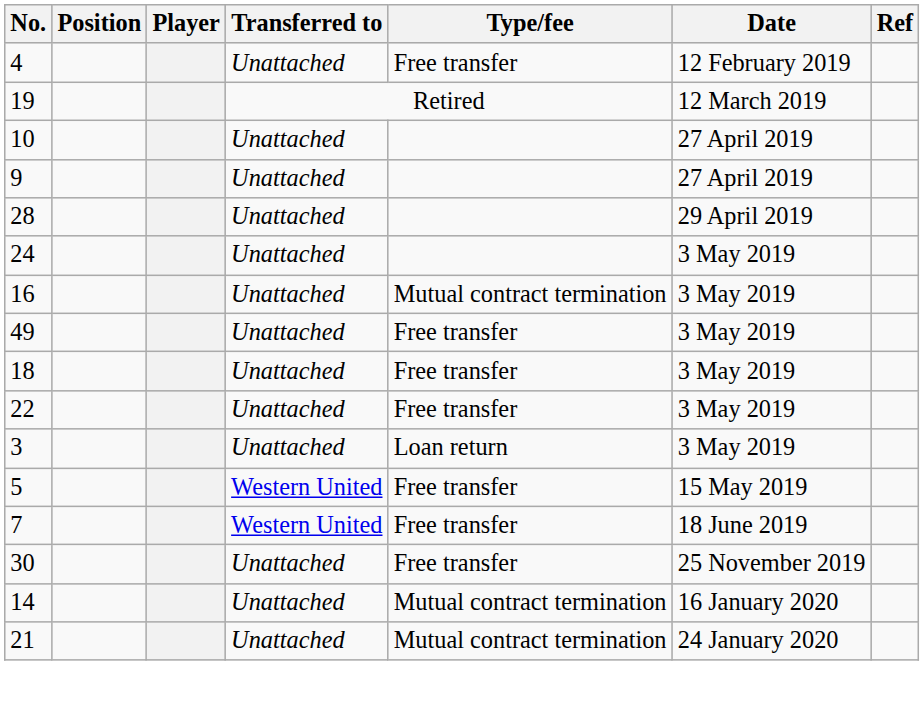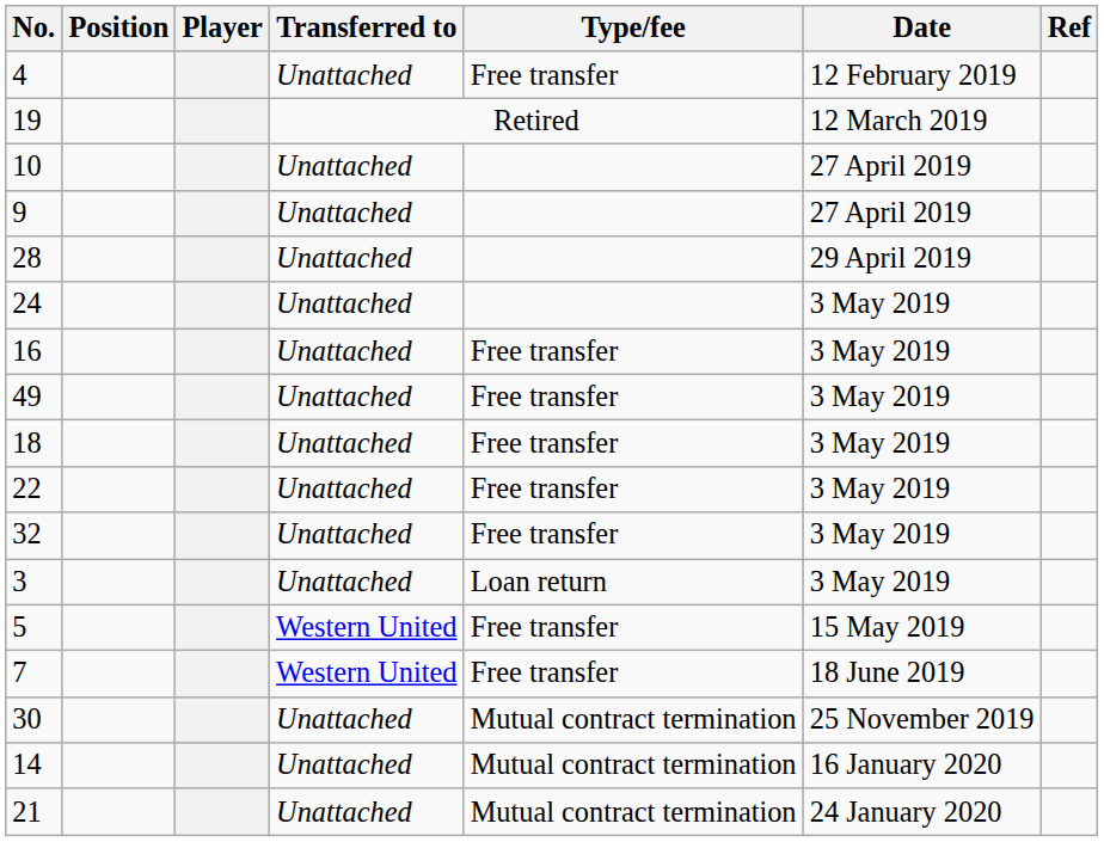 <table class="wikitable plainrowheaders sortable" style="text-align:center; text-align:left">
 <tr>
 <th scope="col">No.</th>
 <th scope="col">Position</th>
 <th scope="col">Player</th>
 <th scope="col">Transferred to</th>
 <th scope="col">Type/fee</th>
 <th scope="col">Date</th>
 <th scope="col" class="unsortable">Ref</th>
 </tr>
 <tr>
 <td>4</td>
 <td></td>
 <th scope="row"></th>
 <td><em>Unattached</em></td>
 <td>Free transfer</td>
 <td>12 February 2019</td>
 <td></td>
 </tr>
 <tr>
 <td>19</td>
 <td></td>
 <th scope="row"></th>
 <td colspan="2" align=center>Retired</td>
 <td>12 March 2019</td>
 <td></td>
 </tr>
 <tr>
 <td>10</td>
 <td></td>
 <th scope="row"></th>
 <td><em>Unattached</em></td>
 <td></td>
 <td>27 April 2019</td>
 <td></td>
 </tr>
 <tr>
 <td>9</td>
 <td></td>
 <th scope="row"></th>
 <td><em>Unattached</em></td>
 <td></td>
 <td>27 April 2019</td>
 <td></td>
 </tr>
 <tr>
 <td>28</td>
 <td></td>
 <th scope="row"></th>
 <td><em>Unattached</em></td>
 <td></td>
 <td>29 April 2019</td>
 <td></td>
 </tr>
 <tr>
 <td>24</td>
 <td></td>
 <th scope="row"></th>
 <td><em>Unattached</em></td>
 <td></td>
 <td>3 May 2019</td>
 <td></td>
 </tr>
 <tr>
 <td>16</td>
 <td></td>
 <th scope="row"></th>
 <td><em>Unattached</em></td>
-<td>Mutual contract termination</td>
+<td>Free transfer</td>
 <td>3 May 2019</td>
 <td></td>
 </tr>
 <tr>
 <td>49</td>
 <td></td>
 <th scope="row"></th>
 <td><em>Unattached</em></td>
 <td>Free transfer</td>
 <td>3 May 2019</td>
 <td></td>
 </tr>
 <tr>
 <td>18</td>
 <td></td>
 <th scope="row"></th>
 <td><em>Unattached</em></td>
 <td>Free transfer</td>
 <td>3 May 2019</td>
 <td></td>
 </tr>
 <tr>
 <td>22</td>
+<td></td>
+<th scope="row"></th>
+<td><em>Unattached</em></td>
+<td>Free transfer</td>
+<td>3 May 2019</td>
+<td></td>
+</tr>
+<tr>
+<td>32</td>
 <td></td>
 <th scope="row"></th>
 <td><em>Unattached</em></td>
 <td>Free transfer</td>
 <td>3 May 2019</td>
 <td></td>
 </tr>
 <tr>
 <td>3</td>
 <td></td>
 <th scope="row"></th>
 <td><em>Unattached</em></td>
 <td>Loan return</td>
 <td>3 May 2019</td>
 <td></td>
 </tr>
 <tr>
 <td>5</td>
 <td></td>
 <th scope="row"></th>
 <td><a href='#'>Western United</a></td>
 <td>Free transfer</td>
 <td>15 May 2019</td>
 <td></td>
 </tr>
 <tr>
 <td>7</td>
 <td></td>
 <th scope="row"></th>
 <td><a href='#'>Western United</a></td>
 <td>Free transfer</td>
 <td>18 June 2019</td>
 <td></td>
 </tr>
 <tr>
 <td>30</td>
 <td></td>
 <th scope="row"></th>
 <td><em>Unattached</em></td>
-<td>Free transfer</td>
+<td>Mutual contract termination</td>
 <td>25 November 2019</td>
 <td></td>
 </tr>
 <tr>
 <td>14</td>
 <td></td>
 <th scope="row"></th>
 <td><em>Unattached</em></td>
 <td>Mutual contract termination</td>
 <td>16 January 2020</td>
 <td></td>
 </tr>
 <tr>
 <td>21</td>
 <td></td>
 <th scope="row"></th>
 <td><em>Unattached</em></td>
 <td>Mutual contract termination</td>
 <td>24 January 2020</td>
 <td></td>
 </tr>
 </table>
